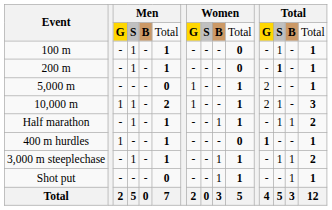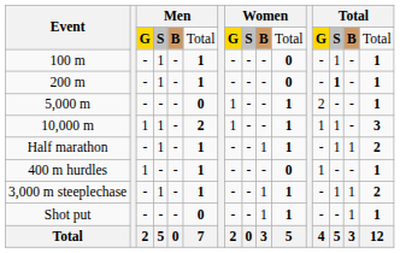 <table class=wikitable>
 <tr>
 <th rowspan=2>Event</th>
 <th rowspan=11></th>
 <th colspan=4>Men</th>
 <th rowspan=11></th>
 <th colspan=4>Women</th>
 <th rowspan=11></th>
 <th colspan=4>Total</th>
 </tr>
 <tr>
 <td bgcolor=gold><strong>G</strong></td>
 <td bgcolor=silver><strong>S</strong></td>
 <td bgcolor=cc9966><strong>B</strong></td>
 <td>Total</td>
 <td bgcolor=gold><strong>G</strong></td>
 <td bgcolor=silver><strong>S</strong></td>
 <td bgcolor=cc9966><strong>B</strong></td>
 <td>Total</td>
 <td bgcolor=gold><strong>G</strong></td>
 <td bgcolor=silver><strong>S</strong></td>
 <td bgcolor=cc9966><strong>B</strong></td>
 <td>Total</td>
 </tr>
 <tr align=center>
 <td>100 m</td>
 <td>-</td>
 <td>1</td>
 <td>-</td>
 <td><strong>1</strong></td>
 <td>-</td>
 <td>-</td>
 <td>-</td>
 <td><strong>0</strong></td>
 <td>-</td>
 <td>1</td>
 <td>-</td>
 <td><strong>1</strong></td>
 </tr>
 <tr align=center>
 <td>200 m</td>
 <td>-</td>
 <td>1</td>
 <td>-</td>
 <td><strong>1</strong></td>
 <td>-</td>
 <td>-</td>
 <td>-</td>
 <td><strong>0</strong></td>
 <td>-</td>
 <td><strong>1</strong></td>
 <td>-</td>
 <td><strong>1</strong></td>
 </tr>
 <tr align=center>
 <td>5,000 m</td>
 <td>-</td>
 <td>-</td>
 <td>-</td>
 <td><strong>0</strong></td>
 <td>1</td>
 <td>-</td>
 <td>-</td>
 <td><strong>1</strong></td>
 <td>2</td>
 <td>-</td>
 <td>-</td>
 <td><strong>1</strong></td>
 </tr>
 <tr align=center>
 <td>10,000 m</td>
 <td>1</td>
 <td>1</td>
 <td>-</td>
 <td><strong>2</strong></td>
 <td>1</td>
 <td>-</td>
 <td>-</td>
 <td><strong>1</strong></td>
-<td>2</td>
+<td>1</td>
 <td>1</td>
 <td>-</td>
 <td><strong>3</strong></td>
 </tr>
 <tr align=center>
 <td>Half marathon</td>
 <td>-</td>
 <td>1</td>
 <td>-</td>
 <td><strong>1</strong></td>
 <td>-</td>
 <td>-</td>
 <td>1</td>
 <td><strong>1</strong></td>
 <td>-</td>
 <td>1</td>
 <td>1</td>
 <td><strong>2</strong></td>
 </tr>
 <tr align=center>
 <td>400 m hurdles</td>
 <td>1</td>
 <td>-</td>
 <td>-</td>
 <td><strong>1</strong></td>
 <td>-</td>
 <td>-</td>
 <td>-</td>
 <td><strong>0</strong></td>
-<td><strong>1</strong></td>
+<td>1</td>
 <td>-</td>
 <td>-</td>
 <td><strong>1</strong></td>
 </tr>
 <tr align=center>
 <td>3,000 m steeplechase</td>
 <td>-</td>
 <td>1</td>
 <td>-</td>
 <td><strong>1</strong></td>
 <td>-</td>
 <td>-</td>
 <td>1</td>
 <td><strong>1</strong></td>
 <td>-</td>
 <td>1</td>
 <td>1</td>
 <td><strong>2</strong></td>
 </tr>
 <tr align=center>
 <td>Shot put</td>
 <td>-</td>
 <td>-</td>
 <td>-</td>
 <td><strong>0</strong></td>
 <td>-</td>
 <td>-</td>
 <td>1</td>
 <td><strong>1</strong></td>
 <td>-</td>
 <td>-</td>
 <td>1</td>
 <td><strong>1</strong></td>
 </tr>
 <tr>
 <th>Total</th>
 <th>2</th>
 <th>5</th>
 <th>0</th>
 <th>7</th>
 <th>2</th>
 <th>0</th>
 <th>3</th>
 <th>5</th>
 <th>4</th>
 <th>5</th>
 <th>3</th>
 <th>12</th>
 </tr>
 </table>
